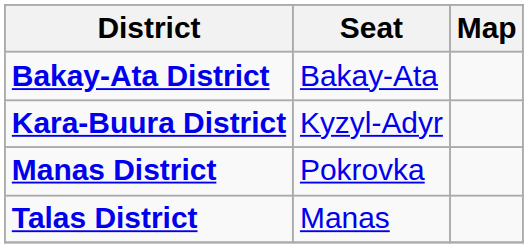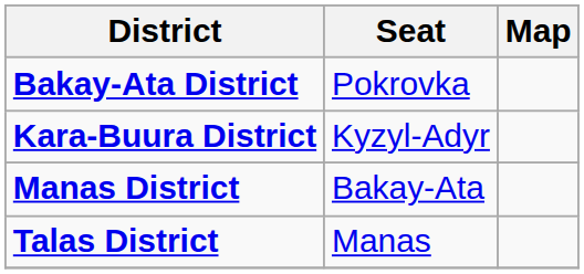 <table class="wikitable">
 <tr>
 <th>District</th>
 <th>Seat</th>
 <th>Map</th>
 </tr>
 <tr>
 <td><strong><a href='#'>Bakay-Ata District</a></strong></td>
-<td><a href='#'>Bakay-Ata</a></td>
+<td><a href='#'>Pokrovka</a></td>
 <td></td>
 </tr>
 <tr>
 <td><strong><a href='#'>Kara-Buura District</a></strong></td>
 <td><a href='#'>Kyzyl-Adyr</a></td>
 <td></td>
 </tr>
 <tr>
 <td><strong><a href='#'>Manas District</a></strong></td>
-<td><a href='#'>Pokrovka</a></td>
+<td><a href='#'>Bakay-Ata</a></td>
 <td></td>
 </tr>
 <tr>
 <td><strong><a href='#'>Talas District</a></strong></td>
 <td><a href='#'>Manas</a></td>
 <td></td>
 </tr>
 <tr>
 </tr>
 </table>
